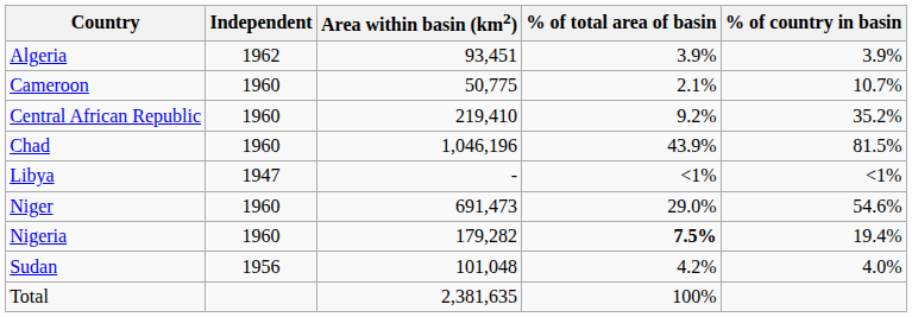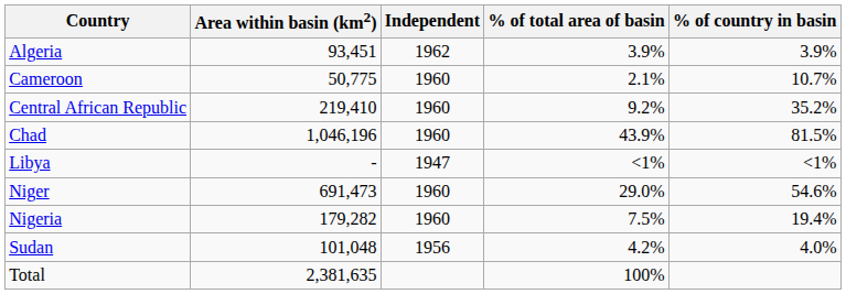 <table class=wikitable>
 <tr>
 <th>Country</th>
+<th>Area within basin (km<sup>2</sup>)</th>
 <th>Independent</th>
-<th>Area within basin (km<sup>2</sup>)</th>
 <th>% of total area of basin</th>
 <th>% of country in basin</th>
 </tr>
 <tr>
 <td><a href='#'>Algeria</a></td>
+<td style="text-align:right;">93,451</td>
 <td style="text-align:center;">1962</td>
-<td style="text-align:right;">93,451</td>
 <td style="text-align:right;">3.9%</td>
 <td style="text-align:right;">3.9%</td>
 </tr>
 <tr>
 <td><a href='#'>Cameroon</a></td>
+<td style="text-align:right;">50,775</td>
 <td style="text-align:center;">1960</td>
-<td style="text-align:right;">50,775</td>
 <td style="text-align:right;">2.1%</td>
 <td style="text-align:right;">10.7%</td>
 </tr>
 <tr>
 <td><a href='#'>Central African Republic</a></td>
+<td style="text-align:right;">219,410</td>
 <td style="text-align:center;">1960</td>
-<td style="text-align:right;">219,410</td>
 <td style="text-align:right;">9.2%</td>
 <td style="text-align:right;">35.2%</td>
 </tr>
 <tr>
 <td><a href='#'>Chad</a></td>
+<td style="text-align:right;">1,046,196</td>
 <td style="text-align:center;">1960</td>
-<td style="text-align:right;">1,046,196</td>
 <td style="text-align:right;">43.9%</td>
 <td style="text-align:right;">81.5%</td>
 </tr>
 <tr>
 <td><a href='#'>Libya</a></td>
+<td style="text-align:right;">-</td>
 <td style="text-align:center;">1947</td>
-<td style="text-align:right;">-</td>
 <td style="text-align:right;"><1%</td>
 <td style="text-align:right;"><1%</td>
 </tr>
 <tr>
 <td><a href='#'>Niger</a></td>
+<td style="text-align:right;">691,473</td>
 <td style="text-align:center;">1960</td>
-<td style="text-align:right;">691,473</td>
 <td style="text-align:right;">29.0%</td>
 <td style="text-align:right;">54.6%</td>
 </tr>
 <tr>
 <td><a href='#'>Nigeria</a></td>
+<td style="text-align:right;">179,282</td>
 <td style="text-align:center;">1960</td>
-<td style="text-align:right;">179,282</td>
-<td style="text-align:right;"><strong>7.5%</strong></td>
+<td style="text-align:right;">7.5%</td>
 <td style="text-align:right;">19.4%</td>
 </tr>
 <tr>
 <td><a href='#'>Sudan</a></td>
+<td style="text-align:right;">101,048</td>
 <td style="text-align:center;">1956</td>
-<td style="text-align:right;">101,048</td>
 <td style="text-align:right;">4.2%</td>
 <td style="text-align:right;">4.0%</td>
 </tr>
 <tr>
 <td>Total</td>
+<td style="text-align:right;">2,381,635</td>
 <td></td>
-<td style="text-align:right;">2,381,635</td>
 <td style="text-align:right;">100%</td>
 <td style="text-align:right;"></td>
 </tr>
 </table>
